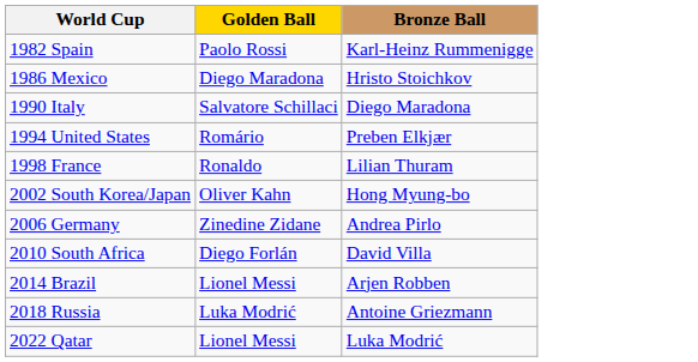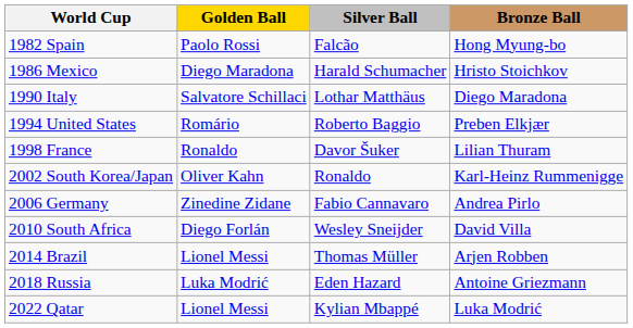 <table class="wikitable">
 <tr>
 <th>World Cup</th>
 <th scope=col style="background-color: gold">Golden Ball</th>
+<th scope=col style="background-color: silver">Silver Ball</th>
 <th scope=col style="background-color: #cc9966">Bronze Ball</th>
 </tr>
 <tr>
 <td align=left><a href='#'>1982 Spain</a></td>
 <td> <a href='#'>Paolo Rossi</a></td>
-<td> <a href='#'>Karl-Heinz Rummenigge</a></td>
+<td> <a href='#'>Falcão</a></td>
+<td> <a href='#'>Hong Myung-bo</a></td>
 </tr>
 <tr>
 <td align=left><a href='#'>1986 Mexico</a></td>
 <td> <a href='#'>Diego Maradona</a></td>
+<td> <a href='#'>Harald Schumacher</a></td>
 <td> <a href='#'>Hristo Stoichkov</a></td>
 </tr>
 <tr>
 <td align=left><a href='#'>1990 Italy</a></td>
 <td> <a href='#'>Salvatore Schillaci</a></td>
+<td> <a href='#'>Lothar Matthäus</a></td>
 <td> <a href='#'>Diego Maradona</a></td>
 </tr>
 <tr>
 <td align=left><a href='#'>1994 United States</a></td>
 <td> <a href='#'>Romário</a></td>
+<td> <a href='#'>Roberto Baggio</a></td>
 <td> <a href='#'>Preben Elkjær</a></td>
 </tr>
 <tr>
 <td align=left><a href='#'>1998 France</a></td>
 <td> <a href='#'>Ronaldo</a></td>
+<td> <a href='#'>Davor Šuker</a></td>
 <td> <a href='#'>Lilian Thuram</a></td>
 </tr>
 <tr>
 <td align=left><a href='#'>2002 South Korea/Japan</a></td>
 <td> <a href='#'>Oliver Kahn</a></td>
-<td> <a href='#'>Hong Myung-bo</a></td>
+<td> <a href='#'>Ronaldo</a></td>
+<td> <a href='#'>Karl-Heinz Rummenigge</a></td>
 </tr>
 <tr>
 <td align=left><a href='#'>2006 Germany</a></td>
 <td> <a href='#'>Zinedine Zidane</a></td>
+<td> <a href='#'>Fabio Cannavaro</a></td>
 <td> <a href='#'>Andrea Pirlo</a></td>
 </tr>
 <tr>
 <td align=left><a href='#'>2010 South Africa</a></td>
 <td> <a href='#'>Diego Forlán</a></td>
+<td> <a href='#'>Wesley Sneijder</a></td>
 <td> <a href='#'>David Villa</a></td>
 </tr>
 <tr>
 <td align=left><a href='#'>2014 Brazil</a></td>
 <td> <a href='#'>Lionel Messi</a></td>
+<td> <a href='#'>Thomas Müller</a></td>
 <td> <a href='#'>Arjen Robben</a></td>
 </tr>
 <tr>
 <td align=left><a href='#'>2018 Russia</a></td>
 <td> <a href='#'>Luka Modrić</a></td>
+<td> <a href='#'>Eden Hazard</a></td>
 <td> <a href='#'>Antoine Griezmann</a></td>
 </tr>
 <tr>
 <td align=left><a href='#'>2022 Qatar</a></td>
 <td> <a href='#'>Lionel Messi</a></td>
+<td> <a href='#'>Kylian Mbappé</a></td>
 <td> <a href='#'>Luka Modrić</a></td>
 </tr>
 </table>
